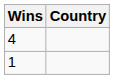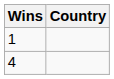 <table class="wikitable">
 <tr>
 <th>Wins</th>
 <th>Country</th>
 </tr>
 <tr>
+<td>1</td>
+<td></td>
+</tr>
+<tr>
 <td>4</td>
 <td></td>
 </tr>
-<tr>
-<td>1</td>
-<td></td>
-</tr>
 </table>
